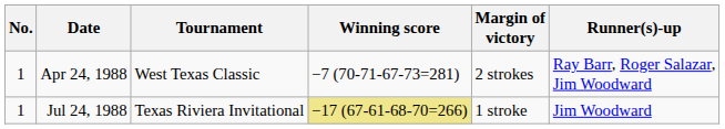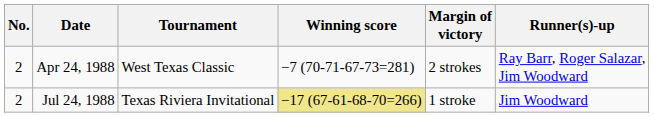 <table class="wikitable" style="font-size:95%;">
 <tr>
 <th>No.</th>
 <th>Date</th>
 <th>Tournament</th>
 <th>Winning score</th>
 <th>Margin of<br>victory</th>
 <th>Runner(s)-up</th>
 </tr>
 <tr>
-<td align=center>1</td>
+<td align=center>2</td>
 <td align=right>Apr 24, 1988</td>
 <td>West Texas Classic</td>
 <td>−7 (70-71-67-73=281)</td>
 <td>2 strokes</td>
 <td> <a href='#'>Ray Barr</a>,  <a href='#'>Roger Salazar</a>,<br> <a href='#'>Jim Woodward</a></td>
 </tr>
 <tr>
-<td align=center>1</td>
+<td align=center>2</td>
 <td align=right>Jul 24, 1988</td>
 <td>Texas Riviera Invitational</td>
 <td style="background: khaki;">−17 (67-61-68-70=266)</td>
 <td>1 stroke</td>
 <td> <a href='#'>Jim Woodward</a></td>
 </tr>
 </table>
